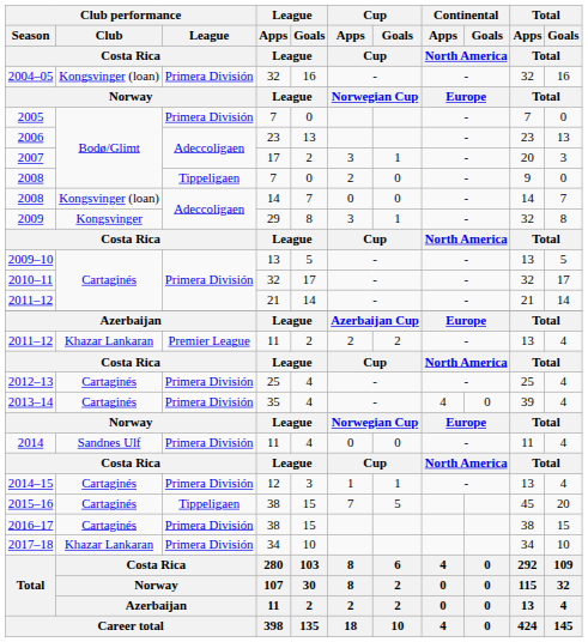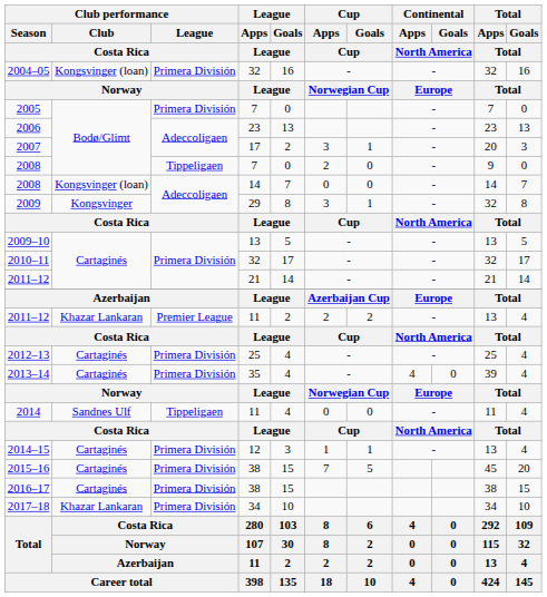 <table class="wikitable" style="text-align:center">
 <tr>
 <th colspan=3>Club performance</th>
 <th colspan=2>League</th>
 <th colspan=2>Cup</th>
 <th colspan=2>Continental</th>
 <th colspan=2>Total</th>
 </tr>
 <tr>
 <th>Season</th>
 <th>Club</th>
 <th>League</th>
 <th>Apps</th>
 <th>Goals</th>
 <th>Apps</th>
 <th>Goals</th>
 <th>Apps</th>
 <th>Goals</th>
 <th>Apps</th>
 <th>Goals</th>
 </tr>
 <tr>
 <th colspan=3>Costa Rica</th>
 <th colspan=2>League</th>
 <th colspan=2>Cup</th>
 <th colspan=2><a href='#'>North America</a></th>
 <th colspan=2>Total</th>
 </tr>
 <tr>
 <td><a href='#'>2004–05</a></td>
 <td><a href='#'>Kongsvinger</a> (loan)</td>
 <td><a href='#'>Primera División</a></td>
 <td>32</td>
 <td>16</td>
 <td colspan="2">-</td>
 <td colspan="2">-</td>
 <td>32</td>
 <td>16</td>
 </tr>
 <tr>
 <th colspan=3>Norway</th>
 <th colspan=2>League</th>
 <th colspan=2><a href='#'>Norwegian Cup</a></th>
 <th colspan=2><a href='#'>Europe</a></th>
 <th colspan=2>Total</th>
 </tr>
 <tr>
 <td><a href='#'>2005</a></td>
 <td rowspan="4"><a href='#'>Bodø/Glimt</a></td>
 <td><a href='#'>Primera División</a></td>
 <td>7</td>
 <td>0</td>
 <td></td>
 <td></td>
 <td colspan="2">-</td>
 <td>7</td>
 <td>0</td>
 </tr>
 <tr>
 <td><a href='#'>2006</a></td>
 <td rowspan="2"><a href='#'>Adeccoligaen</a></td>
 <td>23</td>
 <td>13</td>
 <td></td>
 <td></td>
 <td colspan="2">-</td>
 <td>23</td>
 <td>13</td>
 </tr>
 <tr>
 <td><a href='#'>2007</a></td>
 <td>17</td>
 <td>2</td>
 <td>3</td>
 <td>1</td>
 <td colspan="2">-</td>
 <td>20</td>
 <td>3</td>
 </tr>
 <tr>
 <td><a href='#'>2008</a></td>
 <td><a href='#'>Tippeligaen</a></td>
 <td>7</td>
 <td>0</td>
 <td>2</td>
 <td>0</td>
 <td colspan="2">-</td>
 <td>9</td>
 <td>0</td>
 </tr>
 <tr>
 <td><a href='#'>2008</a></td>
 <td><a href='#'>Kongsvinger</a> (loan)</td>
 <td rowspan="2"><a href='#'>Adeccoligaen</a></td>
 <td>14</td>
 <td>7</td>
 <td>0</td>
 <td>0</td>
 <td colspan="2">-</td>
 <td>14</td>
 <td>7</td>
 </tr>
 <tr>
 <td><a href='#'>2009</a></td>
 <td><a href='#'>Kongsvinger</a></td>
 <td>29</td>
 <td>8</td>
 <td>3</td>
 <td>1</td>
 <td colspan="2">-</td>
 <td>32</td>
 <td>8</td>
 </tr>
 <tr>
 <th colspan=3>Costa Rica</th>
 <th colspan=2>League</th>
 <th colspan=2>Cup</th>
 <th colspan=2><a href='#'>North America</a></th>
 <th colspan=2>Total</th>
 </tr>
 <tr>
 <td><a href='#'>2009–10</a></td>
 <td rowspan="3"><a href='#'>Cartaginés</a></td>
 <td rowspan="3"><a href='#'>Primera División</a></td>
 <td>13</td>
 <td>5</td>
 <td colspan="2">-</td>
 <td colspan="2">-</td>
 <td>13</td>
 <td>5</td>
 </tr>
 <tr>
 <td><a href='#'>2010–11</a></td>
 <td>32</td>
 <td>17</td>
 <td colspan="2">-</td>
 <td colspan="2">-</td>
 <td>32</td>
 <td>17</td>
 </tr>
 <tr>
 <td><a href='#'>2011–12</a></td>
 <td>21</td>
 <td>14</td>
 <td colspan="2">-</td>
 <td colspan="2">-</td>
 <td>21</td>
 <td>14</td>
 </tr>
 <tr>
 </tr>
 <tr>
 <th colspan=3>Azerbaijan</th>
 <th colspan=2>League</th>
 <th colspan=2><a href='#'>Azerbaijan Cup</a></th>
 <th colspan=2><a href='#'>Europe</a></th>
 <th colspan=2>Total</th>
 </tr>
 <tr>
 <td><a href='#'>2011–12</a></td>
 <td><a href='#'>Khazar Lankaran</a></td>
 <td><a href='#'>Premier League</a></td>
 <td>11</td>
 <td>2</td>
 <td>2</td>
 <td>2</td>
 <td colspan="2">-</td>
 <td>13</td>
 <td>4</td>
 </tr>
 <tr>
 <th colspan=3>Costa Rica</th>
 <th colspan=2>League</th>
 <th colspan=2>Cup</th>
 <th colspan=2><a href='#'>North America</a></th>
 <th colspan=2>Total</th>
 </tr>
 <tr>
 <td><a href='#'>2012–13</a></td>
 <td><a href='#'>Cartaginés</a></td>
 <td><a href='#'>Primera División</a></td>
 <td>25</td>
 <td>4</td>
 <td colspan="2">-</td>
 <td colspan="2">-</td>
 <td>25</td>
 <td>4</td>
 </tr>
 <tr>
 <td><a href='#'>2013–14</a></td>
 <td><a href='#'>Cartaginés</a></td>
 <td><a href='#'>Primera División</a></td>
 <td>35</td>
 <td>4</td>
 <td colspan="2">-</td>
 <td>4</td>
 <td>0</td>
 <td>39</td>
 <td>4</td>
 </tr>
 <tr>
 <th colspan=3>Norway</th>
 <th colspan=2>League</th>
 <th colspan=2><a href='#'>Norwegian Cup</a></th>
 <th colspan=2><a href='#'>Europe</a></th>
 <th colspan=2>Total</th>
 </tr>
 <tr>
 <td><a href='#'>2014</a></td>
 <td><a href='#'>Sandnes Ulf</a></td>
-<td><a href='#'>Primera División</a></td>
+<td><a href='#'>Tippeligaen</a></td>
 <td>11</td>
 <td>4</td>
 <td>0</td>
 <td>0</td>
 <td colspan="2">-</td>
 <td>11</td>
 <td>4</td>
 </tr>
 <tr>
 <th colspan="3">Costa Rica</th>
 <th colspan="2">League</th>
 <th colspan="2">Cup</th>
 <th colspan="2"><a href='#'>North America</a></th>
 <th colspan="2">Total</th>
 </tr>
 <tr>
 <td><a href='#'>2014–15</a></td>
 <td><a href='#'>Cartaginés</a></td>
 <td><a href='#'>Primera División</a></td>
 <td>12</td>
 <td>3</td>
 <td>1</td>
 <td>1</td>
 <td colspan="2">-</td>
 <td>13</td>
 <td>4</td>
 </tr>
 <tr>
 <td><a href='#'>2015–16</a></td>
 <td><a href='#'>Cartaginés</a></td>
-<td><a href='#'>Tippeligaen</a></td>
+<td><a href='#'>Primera División</a></td>
 <td>38</td>
 <td>15</td>
 <td>7</td>
 <td>5</td>
 <td></td>
 <td></td>
 <td>45</td>
 <td>20</td>
 </tr>
 <tr>
 <td><a href='#'>2016–17</a></td>
 <td><a href='#'>Cartaginés</a></td>
 <td><a href='#'>Primera División</a></td>
 <td>38</td>
 <td>15</td>
 <td></td>
 <td></td>
 <td></td>
 <td></td>
 <td>38</td>
 <td>15</td>
 </tr>
 <tr>
 <td><a href='#'>2017–18</a></td>
 <td><a href='#'>Khazar Lankaran</a></td>
 <td><a href='#'>Primera División</a></td>
 <td>34</td>
 <td>10</td>
 <td></td>
 <td></td>
 <td></td>
 <td></td>
 <td>34</td>
 <td>10</td>
 </tr>
 <tr>
 <th rowspan="3">Total</th>
 <th colspan="2">Costa Rica</th>
 <th>280</th>
 <th>103</th>
 <th>8</th>
 <th>6</th>
 <th>4</th>
 <th>0</th>
 <th>292</th>
 <th>109</th>
 </tr>
 <tr>
 <th colspan=2>Norway</th>
 <th>107</th>
 <th>30</th>
 <th>8</th>
 <th>2</th>
 <th>0</th>
 <th>0</th>
 <th>115</th>
 <th>32</th>
 </tr>
 <tr>
 <th colspan=2>Azerbaijan</th>
 <th>11</th>
 <th>2</th>
 <th>2</th>
 <th>2</th>
 <th>0</th>
 <th>0</th>
 <th>13</th>
 <th>4</th>
 </tr>
 <tr>
 <th colspan=3>Career total</th>
 <th>398</th>
 <th>135</th>
 <th>18</th>
 <th>10</th>
 <th>4</th>
 <th>0</th>
 <th>424</th>
 <th>145</th>
 </tr>
 </table>
